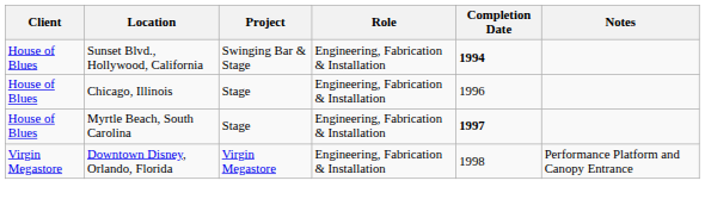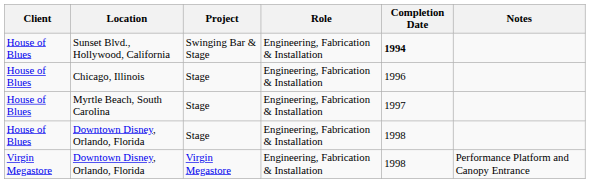 <table class="wikitable">
 <tr>
 <th><strong>Client</strong></th>
 <th><strong>Location</strong></th>
 <th><strong>Project</strong></th>
 <th><strong>Role</strong></th>
 <th><strong>Completion Date</strong></th>
 <th><strong>Notes</strong></th>
 </tr>
 <tr>
 <td><a href='#'>House of Blues</a></td>
 <td>Sunset Blvd., Hollywood, California</td>
 <td>Swinging Bar & Stage</td>
 <td>Engineering, Fabrication & Installation</td>
 <td><strong>1994</strong></td>
 <td></td>
 </tr>
 <tr>
 <td><a href='#'>House of Blues</a></td>
 <td>Chicago, Illinois</td>
 <td>Stage</td>
 <td>Engineering, Fabrication & Installation</td>
 <td>1996</td>
 <td></td>
 </tr>
 <tr>
 <td><a href='#'>House of Blues</a></td>
 <td>Myrtle Beach, South Carolina</td>
 <td>Stage</td>
 <td>Engineering, Fabrication & Installation</td>
-<td><strong>1997</strong></td>
+<td>1997</td>
+<td></td>
+</tr>
+<tr>
+<td><a href='#'>House of Blues</a></td>
+<td><a href='#'>Downtown Disney</a>, Orlando, Florida</td>
+<td>Stage</td>
+<td>Engineering, Fabrication & Installation</td>
+<td>1998</td>
 <td></td>
 </tr>
 <tr>
 <td><a href='#'>Virgin Megastore</a></td>
 <td><a href='#'>Downtown Disney</a>, Orlando, Florida</td>
 <td><a href='#'>Virgin Megastore</a></td>
 <td>Engineering, Fabrication & Installation</td>
 <td>1998</td>
 <td>Performance Platform and Canopy Entrance</td>
 </tr>
 </table>
